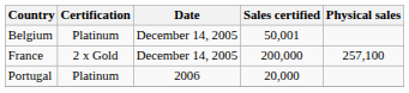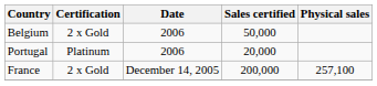 <table class="wikitable sortable">
 <tr>
 <th align="left">Country</th>
 <th align="left">Certification</th>
 <th align="left">Date</th>
 <th align="left">Sales certified</th>
 <th align="left">Physical sales</th>
 </tr>
 <tr>
 <td>Belgium</td>
+<td align="center">2 x Gold</td>
+<td align="center">2006</td>
+<td align="center">50,000</td>
+<td align="center"></td>
+</tr>
+<tr>
+<td align="left">Portugal</td>
 <td align="center">Platinum</td>
-<td align="center">December 14, 2005</td>
-<td align="center">50,001</td>
+<td align="center">2006</td>
+<td align="center">20,000</td>
 <td align="center"></td>
 </tr>
 <tr>
 <td align="left">France</td>
 <td align="center">2 x Gold</td>
 <td align="center">December 14, 2005</td>
 <td align="center">200,000</td>
 <td align="center">257,100</td>
 </tr>
 <tr>
-<td align="left">Portugal</td>
-<td align="center">Platinum</td>
-<td align="center">2006</td>
-<td align="center">20,000</td>
-<td align="center"></td>
-</tr>
-<tr>
 </tr>
 </table>
